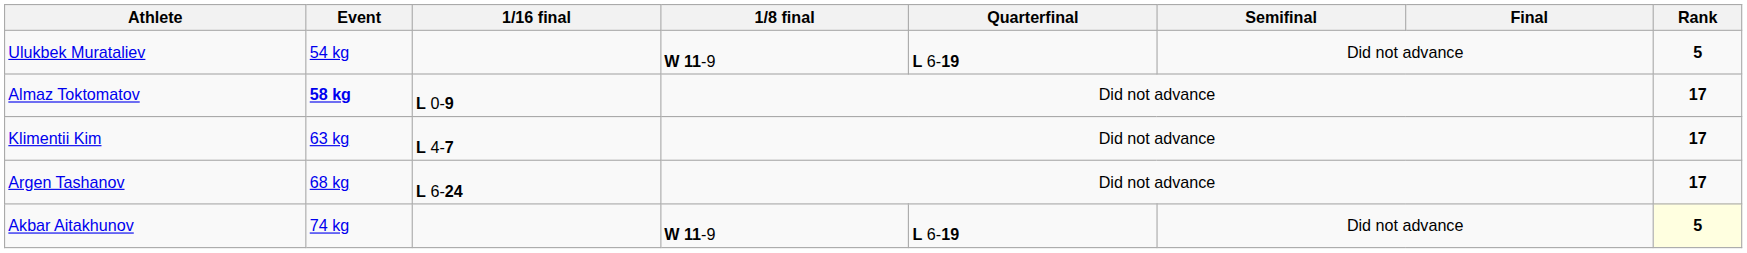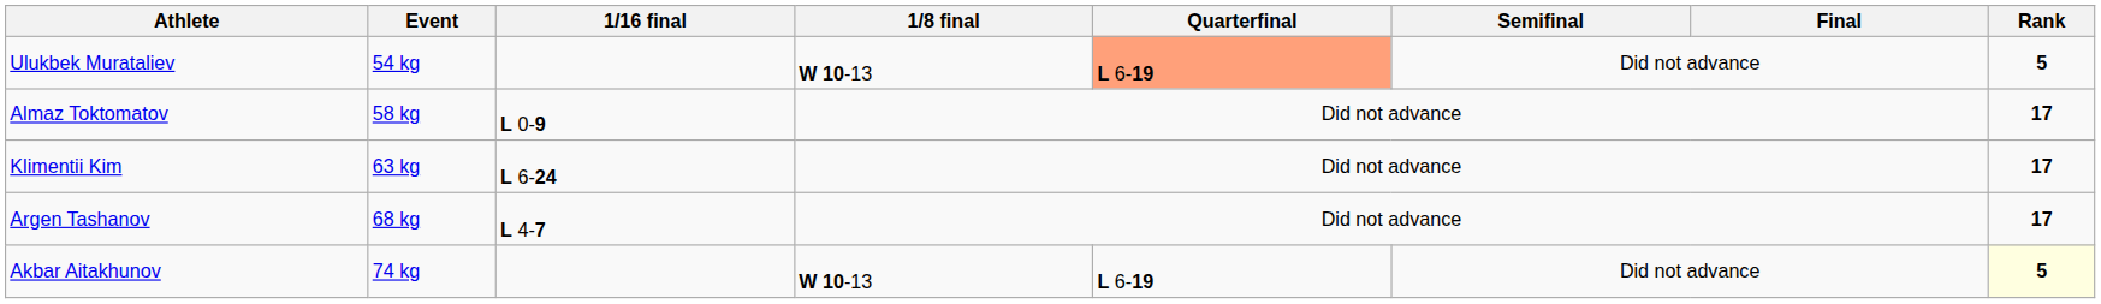 <table class="wikitable" width="98%" style="text-align:left; font-size:90%">
 <tr>
 <th width="17%">Athlete</th>
 <th width="6%">Event</th>
 <th width="14%">1/16 final</th>
 <th width="14%">1/8 final</th>
 <th width="14%">Quarterfinal</th>
 <th width="14%">Semifinal</th>
 <th width="14%">Final</th>
 <th width="5%">Rank</th>
 </tr>
 <tr>
 <td><a href='#'>Ulukbek Murataliev</a></td>
 <td><a href='#'>54 kg</a></td>
 <td></td>
-<td><br><strong>W</strong> <strong>11</strong>-9</td>
-<td><br><strong>L</strong> 6-<strong>19</strong></td>
+<td><br><strong>W</strong> <strong>10</strong>-13 <strong></strong></td>
+<td style="background: lightsalmon;"><br><strong>L</strong> 6-<strong>19</strong></td>
 <td align=center colspan=2>Did not advance</td>
 <td align=center><strong>5</strong></td>
 </tr>
 <tr>
 <td><a href='#'>Almaz Toktomatov</a></td>
-<td><strong><a href='#'>58 kg</a></strong></td>
+<td><a href='#'>58 kg</a></td>
 <td><br><strong>L</strong> 0-<strong>9</strong> <strong></strong></td>
 <td align=center colspan=4>Did not advance</td>
 <td align=center><strong>17</strong></td>
 </tr>
 <tr>
 <td><a href='#'>Klimentii Kim</a></td>
 <td><a href='#'>63 kg</a></td>
-<td><br><strong>L</strong> 4-<strong>7</strong></td>
+<td><br><strong>L</strong> 6-<strong>24</strong> <strong></strong></td>
 <td align=center colspan=4>Did not advance</td>
 <td align=center><strong>17</strong></td>
 </tr>
 <tr>
 <td><a href='#'>Argen Tashanov</a></td>
 <td><a href='#'>68 kg</a></td>
-<td><br><strong>L</strong> 6-<strong>24</strong> <strong></strong></td>
+<td><br><strong>L</strong> 4-<strong>7</strong></td>
 <td align=center colspan=4>Did not advance</td>
 <td align=center><strong>17</strong></td>
 </tr>
 <tr>
 <td><a href='#'>Akbar Aitakhunov</a></td>
 <td><a href='#'>74 kg</a></td>
 <td></td>
-<td><br><strong>W</strong> <strong>11</strong>-9</td>
+<td><br><strong>W</strong> <strong>10</strong>-13 <strong></strong></td>
 <td><br><strong>L</strong> 6-<strong>19</strong></td>
 <td align=center colspan=2>Did not advance</td>
 <td align=center style="background: lightyellow;"><strong>5</strong></td>
 </tr>
 </table>
